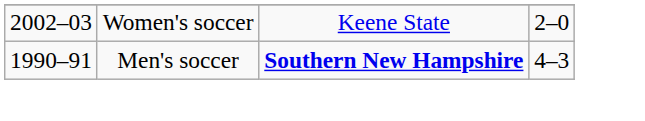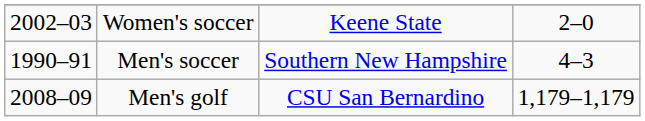 <table class="wikitable" style="text-align:center">
 <tr align="center">
 </tr>
 <tr align="center" bgcolor="">
 <td>2002–03</td>
 <td>Women's soccer</td>
 <td><a href='#'>Keene State</a></td>
 <td>2–0</td>
 </tr>
 <tr align="center" bgcolor="">
 <td>1990–91</td>
 <td>Men's soccer</td>
-<td><strong><a href='#'>Southern New Hampshire</a></strong></td>
+<td><a href='#'>Southern New Hampshire</a></td>
 <td>4–3</td>
 </tr>
+<tr align="center" bgcolor="">
+<td>2008–09</td>
+<td>Men's golf</td>
+<td><a href='#'>CSU San Bernardino</a></td>
+<td>1,179–1,179</td>
+</tr>
 </table>
